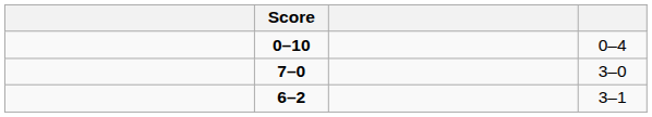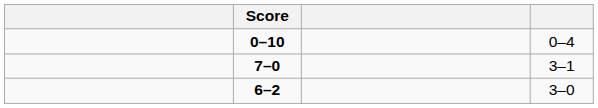 <table class="wikitable" style="text-align: center; ">
 <tr>
 <th align="right" width="270"></th>
 <th width="65">Score</th>
 <th align="left" width="270"></th>
 <th width="65"></th>
 </tr>
 <tr>
 <td align="left"></td>
 <td><strong>0–10</strong></td>
 <td align="left"><strong></strong></td>
 <td>0–4 <strong></strong></td>
 </tr>
 <tr>
 <td align="left"><strong></strong></td>
 <td><strong>7–0</strong></td>
 <td align="left"></td>
-<td>3–0 <strong></strong></td>
+<td>3–1 <strong></strong></td>
 </tr>
 <tr>
 <td align="left"><strong></strong></td>
 <td><strong>6–2</strong></td>
 <td align="left"></td>
-<td>3–1 <strong></strong></td>
+<td>3–0 <strong></strong></td>
 </tr>
 </table>
